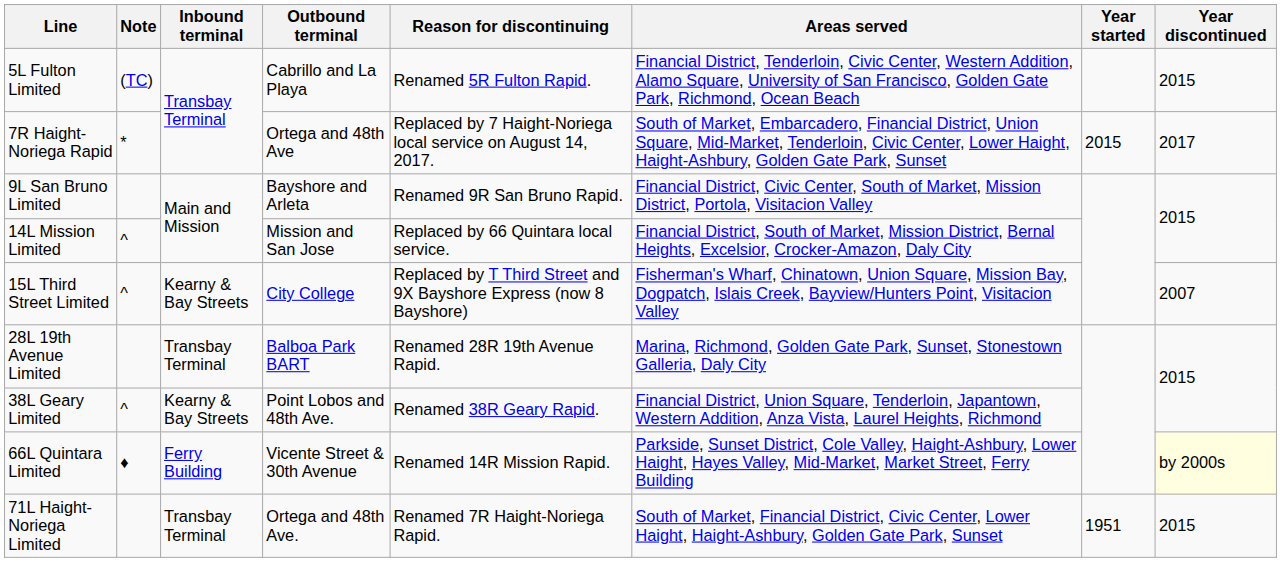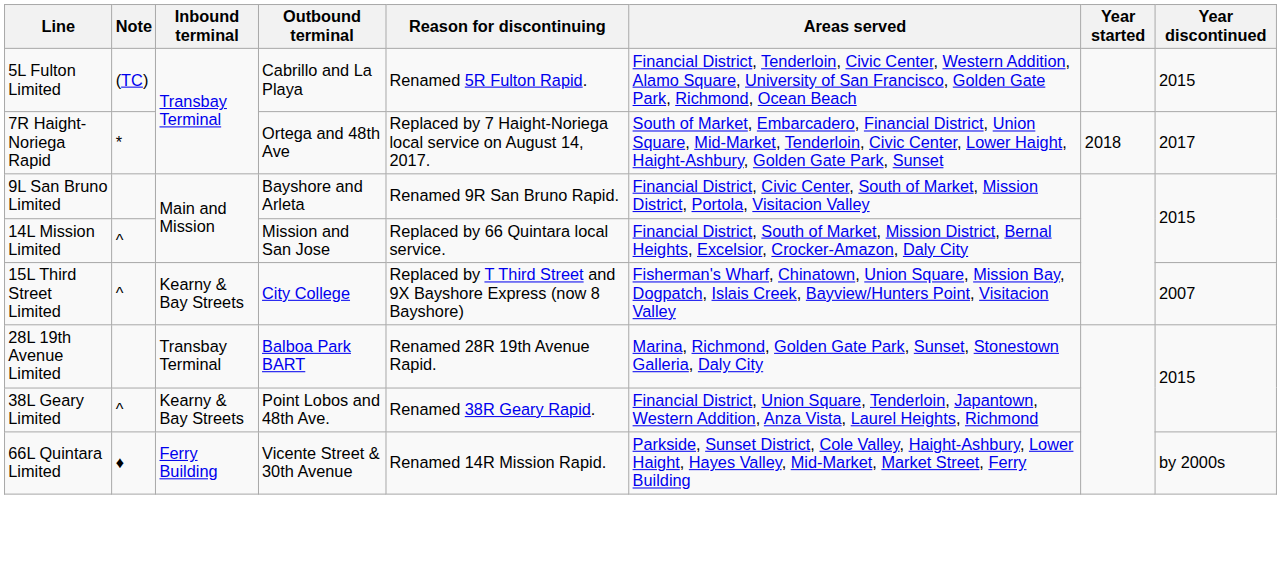 <table class="wikitable sortable">
 <tr>
 <th>Line</th>
 <th>Note</th>
 <th>Inbound terminal</th>
 <th>Outbound terminal</th>
 <th class=unsortable>Reason for discontinuing</th>
 <th class=unsortable>Areas served</th>
 <th>Year started</th>
 <th>Year discontinued</th>
 </tr>
 <tr>
 <td>5L Fulton Limited</td>
 <td>(<a href='#'>TC</a>)</td>
 <td rowspan="2"><a href='#'>Transbay Terminal</a></td>
 <td>Cabrillo and La Playa</td>
 <td>Renamed <a href='#'>5R Fulton Rapid</a>.</td>
 <td><a href='#'>Financial District</a>, <a href='#'>Tenderloin</a>, <a href='#'>Civic Center</a>, <a href='#'>Western Addition</a>, <a href='#'>Alamo Square</a>, <a href='#'>University of San Francisco</a>, <a href='#'>Golden Gate Park</a>, <a href='#'>Richmond</a>, <a href='#'>Ocean Beach</a></td>
 <td></td>
 <td>2015</td>
 </tr>
 <tr>
 <td>7R Haight-Noriega Rapid</td>
 <td>*</td>
 <td>Ortega and 48th Ave</td>
 <td>Replaced by 7 Haight-Noriega local service on August 14, 2017.</td>
 <td><a href='#'>South of Market</a>, <a href='#'>Embarcadero</a>, <a href='#'>Financial District</a>, <a href='#'>Union Square</a>, <a href='#'>Mid-Market</a>, <a href='#'>Tenderloin</a>, <a href='#'>Civic Center</a>, <a href='#'>Lower Haight</a>, <a href='#'>Haight-Ashbury</a>, <a href='#'>Golden Gate Park</a>, <a href='#'>Sunset</a></td>
-<td>2015</td>
+<td>2018</td>
 <td>2017</td>
 </tr>
 <tr>
 <td>9L San Bruno Limited</td>
 <td></td>
 <td rowspan="2">Main and Mission</td>
 <td>Bayshore and Arleta</td>
 <td>Renamed 9R San Bruno Rapid.</td>
 <td><a href='#'>Financial District</a>, <a href='#'>Civic Center</a>, <a href='#'>South of Market</a>, <a href='#'>Mission District</a>, <a href='#'>Portola</a>, <a href='#'>Visitacion Valley</a></td>
 <td rowspan="3"></td>
 <td rowspan="2">2015</td>
 </tr>
 <tr>
 <td>14L Mission Limited</td>
 <td>^</td>
 <td>Mission and San Jose</td>
 <td>Replaced by 66 Quintara local service.</td>
 <td><a href='#'>Financial District</a>, <a href='#'>South of Market</a>, <a href='#'>Mission District</a>, <a href='#'>Bernal Heights</a>, <a href='#'>Excelsior</a>, <a href='#'>Crocker-Amazon</a>, <a href='#'>Daly City</a></td>
 </tr>
 <tr>
 <td>15L Third Street Limited</td>
 <td>^</td>
 <td>Kearny & Bay Streets</td>
 <td><a href='#'>City College</a></td>
 <td>Replaced by <a href='#'>T Third Street</a> and 9X Bayshore Express (now 8 Bayshore)</td>
 <td><a href='#'>Fisherman's Wharf</a>, <a href='#'>Chinatown</a>, <a href='#'>Union Square</a>, <a href='#'>Mission Bay</a>, <a href='#'>Dogpatch</a>, <a href='#'>Islais Creek</a>, <a href='#'>Bayview/Hunters Point</a>, <a href='#'>Visitacion Valley</a></td>
 <td>2007</td>
 </tr>
 <tr>
 <td>28L 19th Avenue Limited</td>
 <td></td>
 <td>Transbay Terminal</td>
 <td><a href='#'>Balboa Park BART</a></td>
 <td>Renamed 28R 19th Avenue Rapid.</td>
 <td><a href='#'>Marina</a>, <a href='#'>Richmond</a>, <a href='#'>Golden Gate Park</a>, <a href='#'>Sunset</a>, <a href='#'>Stonestown Galleria</a>, <a href='#'>Daly City</a></td>
 <td rowspan="3"></td>
 <td rowspan="2">2015</td>
 </tr>
 <tr>
 <td>38L Geary Limited</td>
 <td>^</td>
 <td>Kearny & Bay Streets</td>
 <td>Point Lobos and 48th Ave.</td>
 <td>Renamed <a href='#'>38R Geary Rapid</a>.</td>
 <td><a href='#'>Financial District</a>, <a href='#'>Union Square</a>, <a href='#'>Tenderloin</a>, <a href='#'>Japantown</a>, <a href='#'>Western Addition</a>, <a href='#'>Anza Vista</a>, <a href='#'>Laurel Heights</a>, <a href='#'>Richmond</a></td>
 </tr>
 <tr>
 <td>66L Quintara Limited</td>
 <td>♦</td>
 <td><a href='#'>Ferry Building</a></td>
 <td>Vicente Street & 30th Avenue</td>
 <td>Renamed 14R Mission Rapid.</td>
 <td><a href='#'>Parkside</a>, <a href='#'>Sunset District</a>, <a href='#'>Cole Valley</a>, <a href='#'>Haight-Ashbury</a>, <a href='#'>Lower Haight</a>, <a href='#'>Hayes Valley</a>, <a href='#'>Mid-Market</a>, <a href='#'>Market Street</a>, <a href='#'>Ferry Building</a></td>
-<td style="background: lightyellow;">by 2000s</td>
-</tr>
-<tr>
-<td>71L Haight-Noriega Limited</td>
-<td></td>
-<td>Transbay Terminal</td>
-<td>Ortega and 48th Ave.</td>
-<td>Renamed 7R Haight-Noriega Rapid.</td>
-<td><a href='#'>South of Market</a>, <a href='#'>Financial District</a>, <a href='#'>Civic Center</a>, <a href='#'>Lower Haight</a>, <a href='#'>Haight-Ashbury</a>, <a href='#'>Golden Gate Park</a>, <a href='#'>Sunset</a></td>
-<td>1951</td>
-<td>2015</td>
+<td>by 2000s</td>
 </tr>
 </table>
